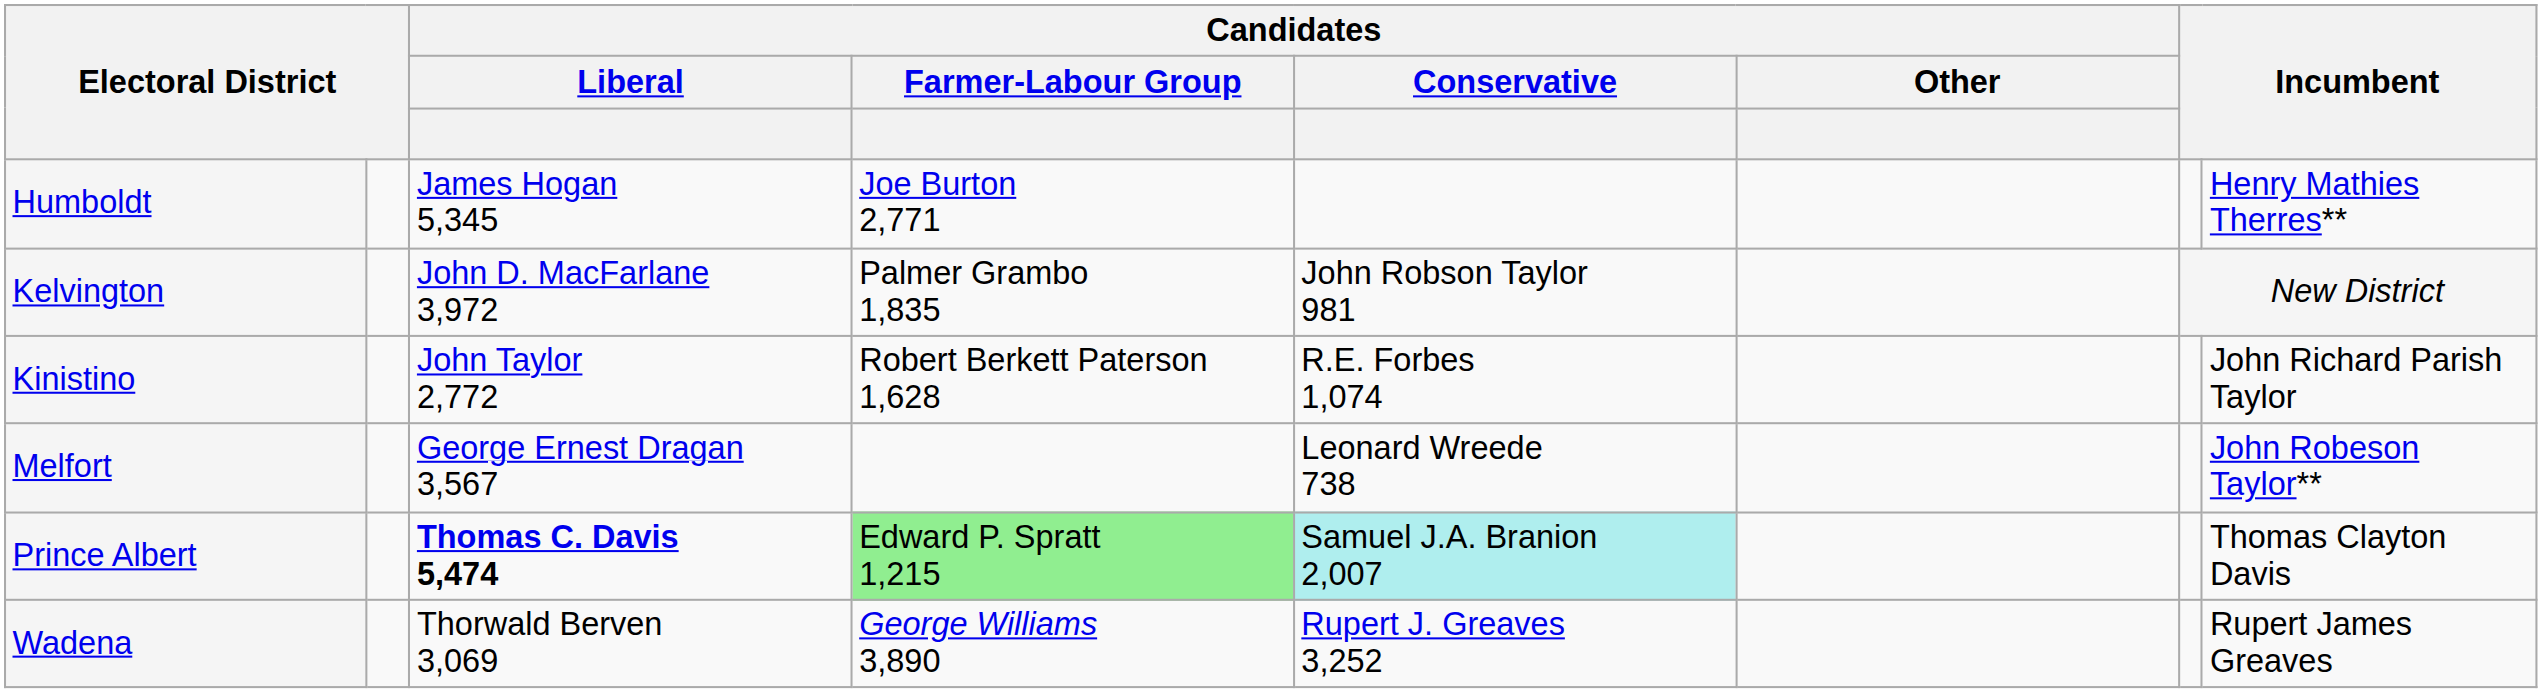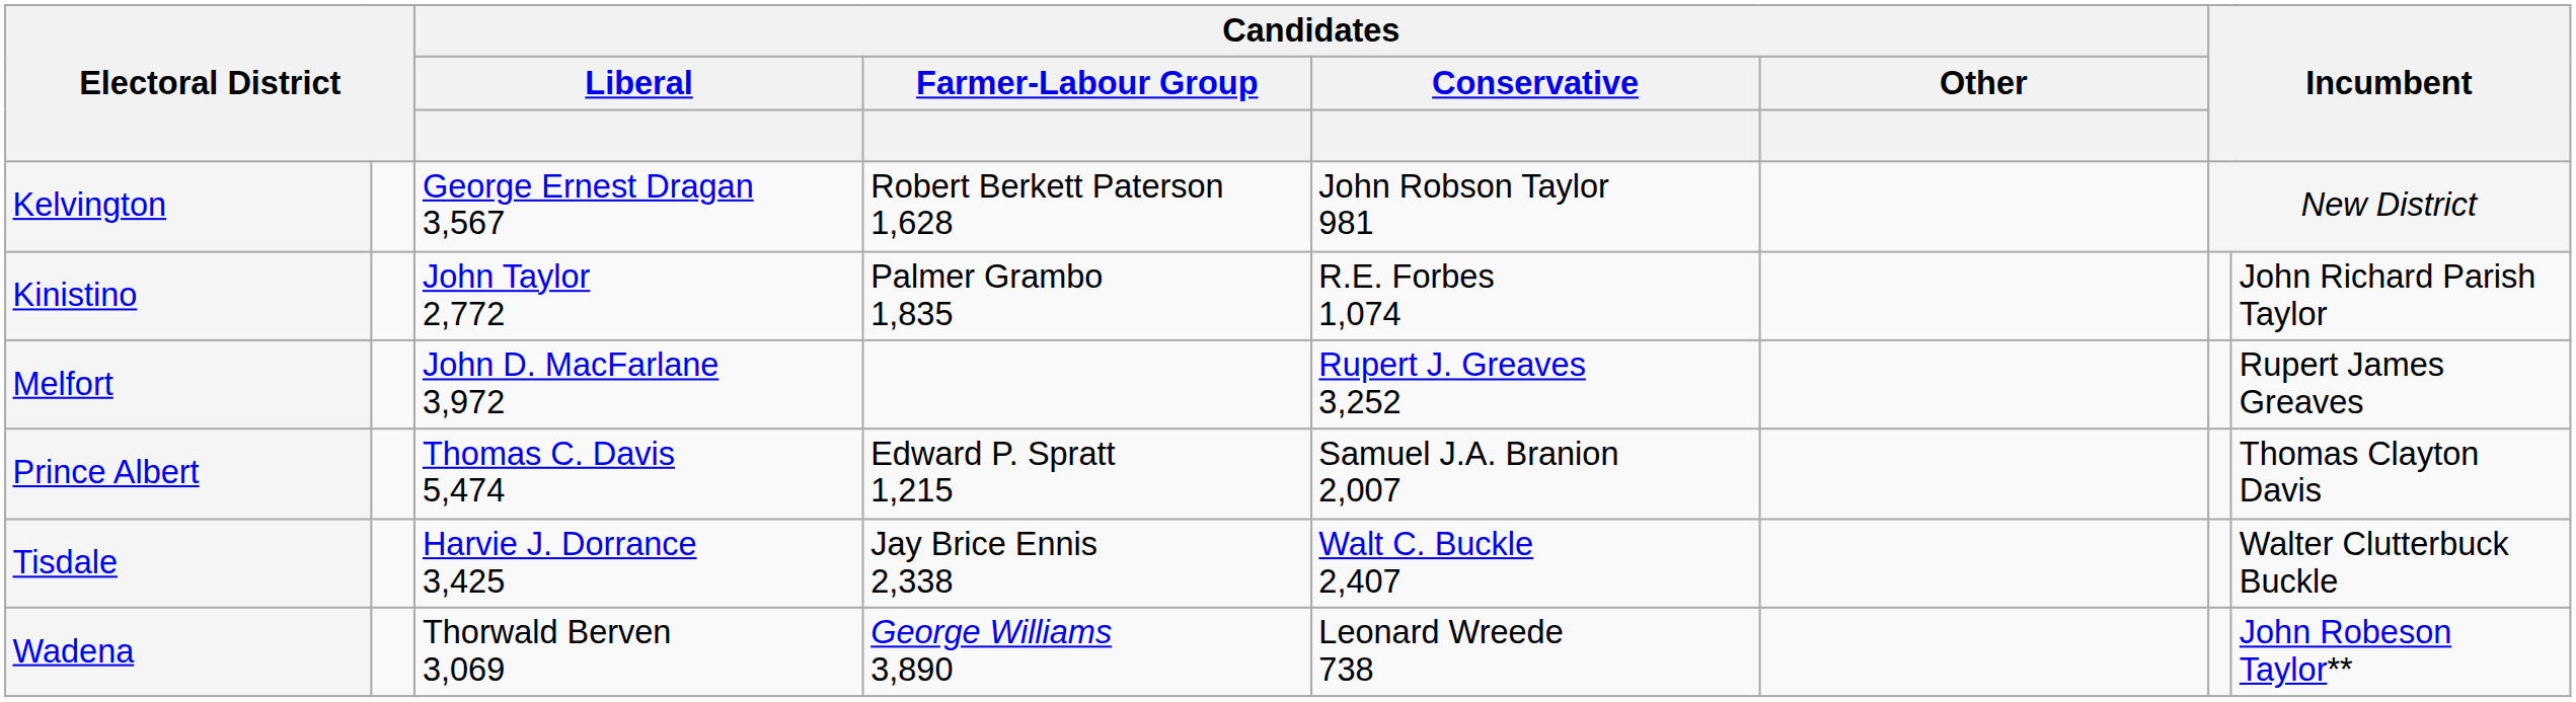 <table class="wikitable">
 <tr>
 <th width=16% rowspan=3 colspan=2>Electoral District</th>
 <th colspan=4>Candidates</th>
 <th width=14% rowspan=3 colspan=2>Incumbent</th>
 </tr>
 <tr>
 <th width=17.5%><a href='#'>Liberal</a></th>
 <th width=17.5%><a href='#'>Farmer-Labour Group</a></th>
 <th width=17.5%><a href='#'>Conservative</a></th>
 <th width=17.5%>Other</th>
 </tr>
 <tr>
 <th width=17.5% > </th>
 <th width=17.5% > </th>
 <th width=17.5% > </th>
 <th width=17.5% > </th>
 </tr>
 <tr>
-<td bgcolor=whitesmoke><a href='#'>Humboldt</a></td>
-<td> </td>
-<td><a href='#'>James Hogan</a><br>5,345</td>
-<td><a href='#'>Joe Burton</a><br>2,771</td>
-<td></td>
-<td></td>
-<td> </td>
-<td><a href='#'>Henry Mathies Therres</a>**</td>
-</tr>
-<tr>
 <td bgcolor=whitesmoke><a href='#'>Kelvington</a></td>
 <td> </td>
-<td><a href='#'>John D. MacFarlane</a><br>3,972</td>
-<td>Palmer Grambo<br>1,835</td>
+<td><a href='#'>George Ernest Dragan</a><br>3,567</td>
+<td>Robert Berkett Paterson<br>1,628</td>
 <td>John Robson Taylor<br>981</td>
 <td></td>
 <td colspan=2  style="background:whitesmoke; text-align:center;"><em>New District</em></td>
 </tr>
 <tr>
 <td bgcolor=whitesmoke><a href='#'>Kinistino</a></td>
 <td> </td>
 <td><a href='#'>John Taylor</a><br>2,772</td>
-<td>Robert Berkett Paterson<br>1,628</td>
+<td>Palmer Grambo<br>1,835</td>
 <td>R.E. Forbes<br>1,074</td>
 <td></td>
 <td> </td>
 <td>John Richard Parish Taylor</td>
 </tr>
 <tr>
 <td bgcolor=whitesmoke><a href='#'>Melfort</a></td>
 <td> </td>
-<td><a href='#'>George Ernest Dragan</a><br>3,567</td>
+<td><a href='#'>John D. MacFarlane</a><br>3,972</td>
 <td></td>
-<td>Leonard Wreede<br>738</td>
+<td><a href='#'>Rupert J. Greaves</a><br>3,252</td>
 <td></td>
 <td> </td>
-<td><a href='#'>John Robeson Taylor</a>**</td>
+<td>Rupert James Greaves</td>
 </tr>
 <tr>
 <td bgcolor=whitesmoke><a href='#'>Prince Albert</a></td>
 <td> </td>
-<td><strong><a href='#'>Thomas C. Davis</a><br>5,474</strong></td>
-<td style="background: lightgreen;">Edward P. Spratt<br>1,215</td>
-<td style="background: paleturquoise;">Samuel J.A. Branion<br>2,007</td>
+<td><a href='#'>Thomas C. Davis</a><br>5,474</td>
+<td>Edward P. Spratt<br>1,215</td>
+<td>Samuel J.A. Branion<br>2,007</td>
 <td></td>
 <td> </td>
 <td>Thomas Clayton Davis</td>
+</tr>
+<tr>
+<td bgcolor=whitesmoke><a href='#'>Tisdale</a></td>
+<td> </td>
+<td><a href='#'>Harvie J. Dorrance</a><br>3,425</td>
+<td>Jay Brice Ennis<br>2,338</td>
+<td><a href='#'>Walt C. Buckle</a><br>2,407</td>
+<td></td>
+<td> </td>
+<td>Walter Clutterbuck Buckle</td>
 </tr>
 <tr>
 <td bgcolor=whitesmoke><a href='#'>Wadena</a></td>
 <td> </td>
 <td>Thorwald Berven<br>3,069</td>
 <td><em><a href='#'>George Williams</a></em><br>3,890</td>
-<td><a href='#'>Rupert J. Greaves</a><br>3,252</td>
+<td>Leonard Wreede<br>738</td>
 <td></td>
 <td> </td>
-<td>Rupert James Greaves</td>
+<td><a href='#'>John Robeson Taylor</a>**</td>
 </tr>
 </table>
